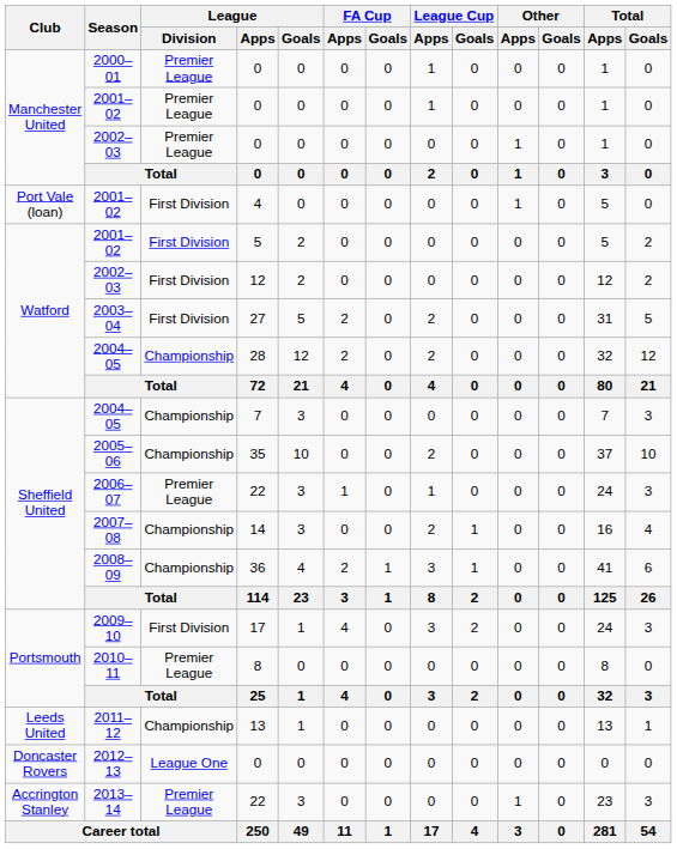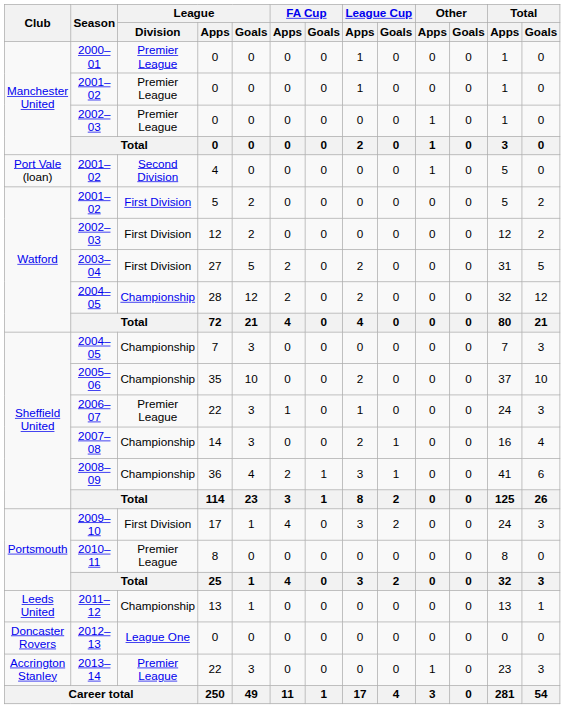 <table class="wikitable" style="text-align:center">
 <tr>
 <th rowspan="2">Club</th>
 <th rowspan="2">Season</th>
 <th colspan="3">League</th>
 <th colspan="2"><a href='#'>FA Cup</a></th>
 <th colspan="2"><a href='#'>League Cup</a></th>
 <th colspan="2">Other</th>
 <th colspan="2">Total</th>
 </tr>
 <tr>
 <th>Division</th>
 <th>Apps</th>
 <th>Goals</th>
 <th>Apps</th>
 <th>Goals</th>
 <th>Apps</th>
 <th>Goals</th>
 <th>Apps</th>
 <th>Goals</th>
 <th>Apps</th>
 <th>Goals</th>
 </tr>
 <tr>
 <td rowspan="4"><a href='#'>Manchester United</a></td>
 <td><a href='#'>2000–01</a></td>
 <td><a href='#'>Premier League</a></td>
 <td>0</td>
 <td>0</td>
 <td>0</td>
 <td>0</td>
 <td>1</td>
 <td>0</td>
 <td>0</td>
 <td>0</td>
 <td>1</td>
 <td>0</td>
 </tr>
 <tr>
 <td><a href='#'>2001–02</a></td>
 <td>Premier League</td>
 <td>0</td>
 <td>0</td>
 <td>0</td>
 <td>0</td>
 <td>1</td>
 <td>0</td>
 <td>0</td>
 <td>0</td>
 <td>1</td>
 <td>0</td>
 </tr>
 <tr>
 <td><a href='#'>2002–03</a></td>
 <td>Premier League</td>
 <td>0</td>
 <td>0</td>
 <td>0</td>
 <td>0</td>
 <td>0</td>
 <td>0</td>
 <td>1</td>
 <td>0</td>
 <td>1</td>
 <td>0</td>
 </tr>
 <tr>
 <th colspan="2">Total</th>
 <th>0</th>
 <th>0</th>
 <th>0</th>
 <th>0</th>
 <th>2</th>
 <th>0</th>
 <th>1</th>
 <th>0</th>
 <th>3</th>
 <th>0</th>
 </tr>
 <tr>
 <td><a href='#'>Port Vale</a> (loan)</td>
 <td><a href='#'>2001–02</a></td>
-<td>First Division</td>
+<td><a href='#'>Second Division</a></td>
 <td>4</td>
 <td>0</td>
 <td>0</td>
 <td>0</td>
 <td>0</td>
 <td>0</td>
 <td>1</td>
 <td>0</td>
 <td>5</td>
 <td>0</td>
 </tr>
 <tr>
 <td rowspan="5"><a href='#'>Watford</a></td>
 <td><a href='#'>2001–02</a></td>
 <td><a href='#'>First Division</a></td>
 <td>5</td>
 <td>2</td>
 <td>0</td>
 <td>0</td>
 <td>0</td>
 <td>0</td>
 <td>0</td>
 <td>0</td>
 <td>5</td>
 <td>2</td>
 </tr>
 <tr>
 <td><a href='#'>2002–03</a></td>
 <td>First Division</td>
 <td>12</td>
 <td>2</td>
 <td>0</td>
 <td>0</td>
 <td>0</td>
 <td>0</td>
 <td>0</td>
 <td>0</td>
 <td>12</td>
 <td>2</td>
 </tr>
 <tr>
 <td><a href='#'>2003–04</a></td>
 <td>First Division</td>
 <td>27</td>
 <td>5</td>
 <td>2</td>
 <td>0</td>
 <td>2</td>
 <td>0</td>
 <td>0</td>
 <td>0</td>
 <td>31</td>
 <td>5</td>
 </tr>
 <tr>
 <td><a href='#'>2004–05</a></td>
 <td><a href='#'>Championship</a></td>
 <td>28</td>
 <td>12</td>
 <td>2</td>
 <td>0</td>
 <td>2</td>
 <td>0</td>
 <td>0</td>
 <td>0</td>
 <td>32</td>
 <td>12</td>
 </tr>
 <tr>
 <th colspan="2">Total</th>
 <th>72</th>
 <th>21</th>
 <th>4</th>
 <th>0</th>
 <th>4</th>
 <th>0</th>
 <th>0</th>
 <th>0</th>
 <th>80</th>
 <th>21</th>
 </tr>
 <tr>
 <td rowspan="6"><a href='#'>Sheffield United</a></td>
 <td><a href='#'>2004–05</a></td>
 <td>Championship</td>
 <td>7</td>
 <td>3</td>
 <td>0</td>
 <td>0</td>
 <td>0</td>
 <td>0</td>
 <td>0</td>
 <td>0</td>
 <td>7</td>
 <td>3</td>
 </tr>
 <tr>
 <td><a href='#'>2005–06</a></td>
 <td>Championship</td>
 <td>35</td>
 <td>10</td>
 <td>0</td>
 <td>0</td>
 <td>2</td>
 <td>0</td>
 <td>0</td>
 <td>0</td>
 <td>37</td>
 <td>10</td>
 </tr>
 <tr>
 <td><a href='#'>2006–07</a></td>
 <td>Premier League</td>
 <td>22</td>
 <td>3</td>
 <td>1</td>
 <td>0</td>
 <td>1</td>
 <td>0</td>
 <td>0</td>
 <td>0</td>
 <td>24</td>
 <td>3</td>
 </tr>
 <tr>
 <td><a href='#'>2007–08</a></td>
 <td>Championship</td>
 <td>14</td>
 <td>3</td>
 <td>0</td>
 <td>0</td>
 <td>2</td>
 <td>1</td>
 <td>0</td>
 <td>0</td>
 <td>16</td>
 <td>4</td>
 </tr>
 <tr>
 <td><a href='#'>2008–09</a></td>
 <td>Championship</td>
 <td>36</td>
 <td>4</td>
 <td>2</td>
 <td>1</td>
 <td>3</td>
 <td>1</td>
 <td>0</td>
 <td>0</td>
 <td>41</td>
 <td>6</td>
 </tr>
 <tr>
 <th colspan="2">Total</th>
 <th>114</th>
 <th>23</th>
 <th>3</th>
 <th>1</th>
 <th>8</th>
 <th>2</th>
 <th>0</th>
 <th>0</th>
 <th>125</th>
 <th>26</th>
 </tr>
 <tr>
 <td rowspan="3"><a href='#'>Portsmouth</a></td>
 <td><a href='#'>2009–10</a></td>
 <td>First Division</td>
 <td>17</td>
 <td>1</td>
 <td>4</td>
 <td>0</td>
 <td>3</td>
 <td>2</td>
 <td>0</td>
 <td>0</td>
 <td>24</td>
 <td>3</td>
 </tr>
 <tr>
 <td><a href='#'>2010–11</a></td>
 <td>Premier League</td>
 <td>8</td>
 <td>0</td>
 <td>0</td>
 <td>0</td>
 <td>0</td>
 <td>0</td>
 <td>0</td>
 <td>0</td>
 <td>8</td>
 <td>0</td>
 </tr>
 <tr>
 <th colspan="2">Total</th>
 <th>25</th>
 <th>1</th>
 <th>4</th>
 <th>0</th>
 <th>3</th>
 <th>2</th>
 <th>0</th>
 <th>0</th>
 <th>32</th>
 <th>3</th>
 </tr>
 <tr>
 <td><a href='#'>Leeds United</a></td>
 <td><a href='#'>2011–12</a></td>
 <td>Championship</td>
 <td>13</td>
 <td>1</td>
 <td>0</td>
 <td>0</td>
 <td>0</td>
 <td>0</td>
 <td>0</td>
 <td>0</td>
 <td>13</td>
 <td>1</td>
 </tr>
 <tr>
 <td><a href='#'>Doncaster Rovers</a></td>
 <td><a href='#'>2012–13</a></td>
 <td><a href='#'>League One</a></td>
 <td>0</td>
 <td>0</td>
 <td>0</td>
 <td>0</td>
 <td>0</td>
 <td>0</td>
 <td>0</td>
 <td>0</td>
 <td>0</td>
 <td>0</td>
 </tr>
 <tr>
 <td><a href='#'>Accrington Stanley</a></td>
 <td><a href='#'>2013–14</a></td>
 <td><a href='#'>Premier League</a></td>
 <td>22</td>
 <td>3</td>
 <td>0</td>
 <td>0</td>
 <td>0</td>
 <td>0</td>
 <td>1</td>
 <td>0</td>
 <td>23</td>
 <td>3</td>
 </tr>
 <tr>
 <th colspan="3">Career total</th>
 <th>250</th>
 <th>49</th>
 <th>11</th>
 <th>1</th>
 <th>17</th>
 <th>4</th>
 <th>3</th>
 <th>0</th>
 <th>281</th>
 <th>54</th>
 </tr>
 </table>
